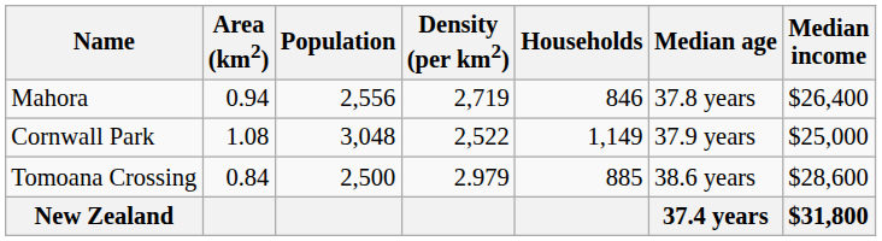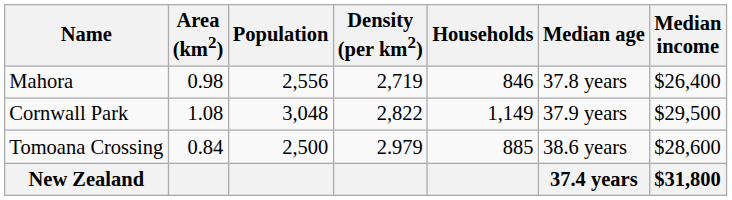 <table class="wikitable">
 <tr>
 <th>Name</th>
 <th>Area<br>(km<sup>2</sup>)</th>
 <th>Population</th>
 <th>Density<br>(per km<sup>2</sup>)</th>
 <th>Households</th>
 <th>Median age</th>
 <th>Median<br>income</th>
 </tr>
 <tr>
 <td>Mahora</td>
-<td style="text-align:right;">0.94</td>
+<td style="text-align:right;">0.98</td>
 <td style="text-align:right;">2,556</td>
 <td style="text-align:right;">2,719</td>
 <td style="text-align:right;">846</td>
 <td>37.8 years</td>
 <td>$26,400</td>
 </tr>
 <tr>
 <td>Cornwall Park</td>
 <td style="text-align:right;">1.08</td>
 <td style="text-align:right;">3,048</td>
-<td style="text-align:right;">2,522</td>
+<td style="text-align:right;">2,822</td>
 <td style="text-align:right;">1,149</td>
 <td>37.9 years</td>
-<td>$25,000</td>
+<td>$29,500</td>
 </tr>
 <tr>
 <td>Tomoana Crossing</td>
 <td style="text-align:right;">0.84</td>
 <td style="text-align:right;">2,500</td>
 <td style="text-align:right;">2.979</td>
 <td style="text-align:right;">885</td>
 <td>38.6 years</td>
 <td>$28,600</td>
 </tr>
 <tr>
 <th>New Zealand</th>
 <th></th>
 <th></th>
 <th></th>
 <th></th>
 <th>37.4 years</th>
 <th style="text-align:left;">$31,800</th>
 </tr>
 </table>
